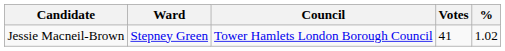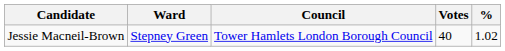 <table class="wikitable sortable" style="clear:both;">
 <tr>
 <th class="unsortable">Candidate</th>
 <th class="unsortable">Ward</th>
 <th class="unsortable">Council</th>
 <th>Votes</th>
 <th>%</th>
 </tr>
 <tr>
 <td>Jessie Macneil-Brown</td>
 <td><a href='#'>Stepney Green</a></td>
 <td><a href='#'>Tower Hamlets London Borough Council</a></td>
-<td>41</td>
+<td>40</td>
 <td>1.02</td>
 </tr>
 </table>
